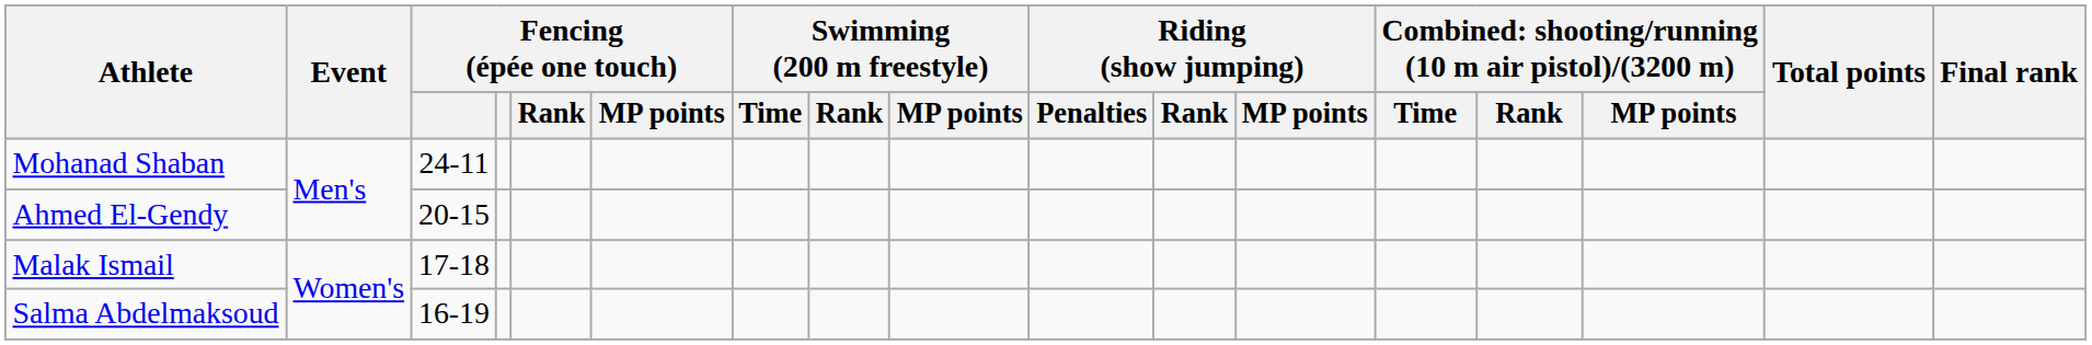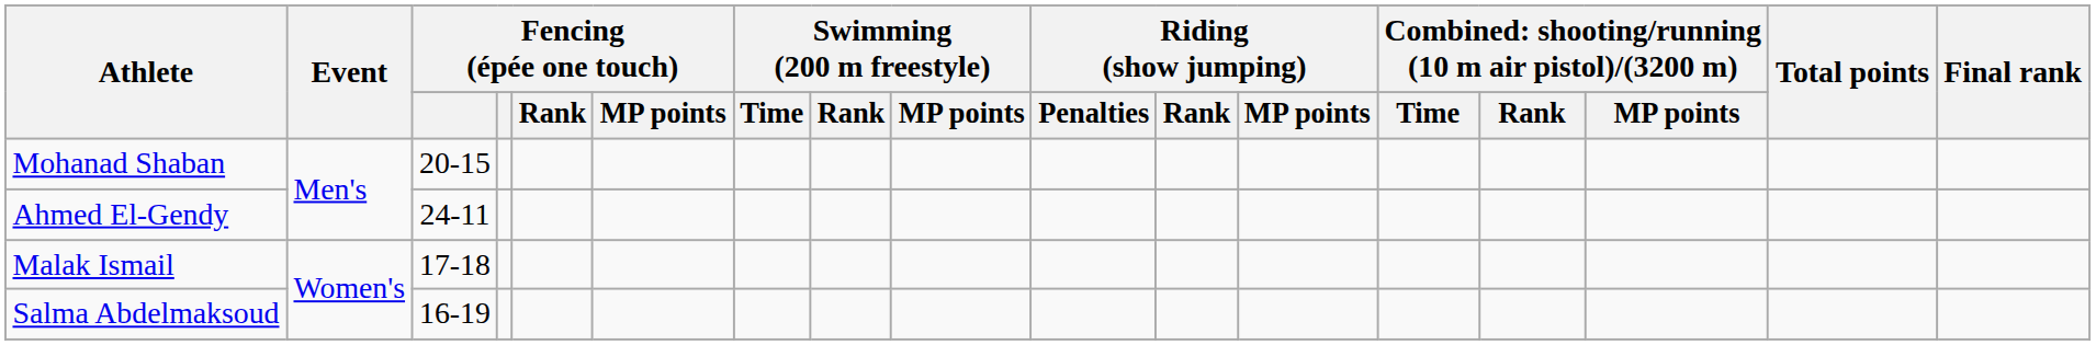 <table class="wikitable" style="font-size:90%">
 <tr>
 <th rowspan="2">Athlete</th>
 <th rowspan="2">Event</th>
 <th colspan=4>Fencing<br><span>(épée one touch)</span></th>
 <th colspan=3>Swimming<br><span>(200 m freestyle)</span></th>
 <th colspan=3>Riding<br><span>(show jumping)</span></th>
 <th colspan=3 nowrap>Combined: shooting/running<br><span>(10 m air pistol)/(3200 m)</span></th>
 <th rowspan=2 nowrap>Total points</th>
 <th rowspan=2 nowrap>Final rank</th>
 </tr>
 <tr style="font-size:95%">
 <th></th>
 <th></th>
 <th>Rank</th>
 <th nowrap>MP points</th>
 <th>Time</th>
 <th>Rank</th>
 <th nowrap>MP points</th>
 <th>Penalties</th>
 <th>Rank</th>
 <th nowrap>MP points</th>
 <th>Time</th>
 <th>Rank</th>
 <th nowrap>MP points</th>
 </tr>
 <tr align=center>
 <td align=left nowrap><a href='#'>Mohanad Shaban</a></td>
 <td align=left rowspan=2><a href='#'>Men's</a></td>
-<td>24-11</td>
+<td>20-15</td>
 <td></td>
 <td></td>
 <td></td>
 <td></td>
 <td></td>
 <td></td>
 <td></td>
 <td></td>
 <td></td>
 <td></td>
 <td></td>
 <td></td>
 <td></td>
 <td></td>
 </tr>
 <tr align=center>
 <td align=left><a href='#'>Ahmed El-Gendy</a></td>
-<td>20-15</td>
+<td>24-11</td>
 <td></td>
 <td></td>
 <td></td>
 <td></td>
 <td></td>
 <td></td>
 <td></td>
 <td></td>
 <td></td>
 <td></td>
 <td></td>
 <td></td>
 <td></td>
 <td></td>
 </tr>
 <tr align=center>
 <td align=left><a href='#'>Malak Ismail</a></td>
 <td align=left rowspan=2><a href='#'>Women's</a></td>
 <td>17-18</td>
 <td></td>
 <td></td>
 <td></td>
 <td></td>
 <td></td>
 <td></td>
 <td></td>
 <td></td>
 <td></td>
 <td></td>
 <td></td>
 <td></td>
 <td></td>
 <td></td>
 </tr>
 <tr align=center>
 <td align=left><a href='#'>Salma Abdelmaksoud</a></td>
 <td>16-19</td>
 <td></td>
 <td></td>
 <td></td>
 <td></td>
 <td></td>
 <td></td>
 <td></td>
 <td></td>
 <td></td>
 <td></td>
 <td></td>
 <td></td>
 <td></td>
 <td></td>
 </tr>
 </table>
